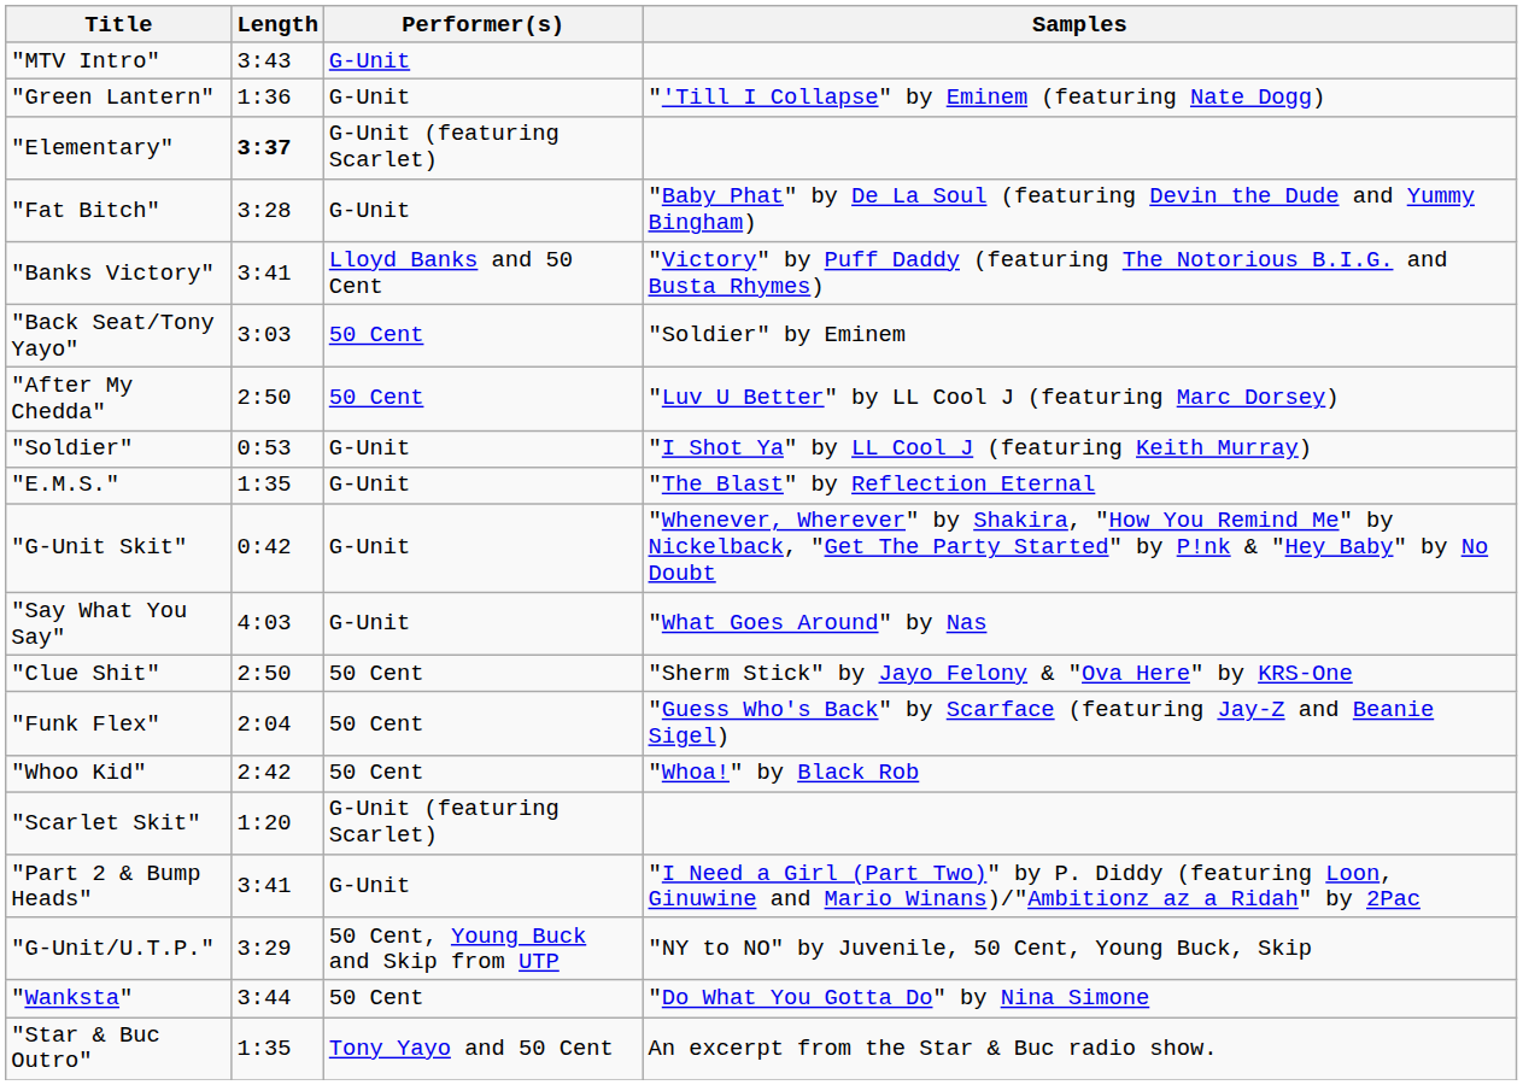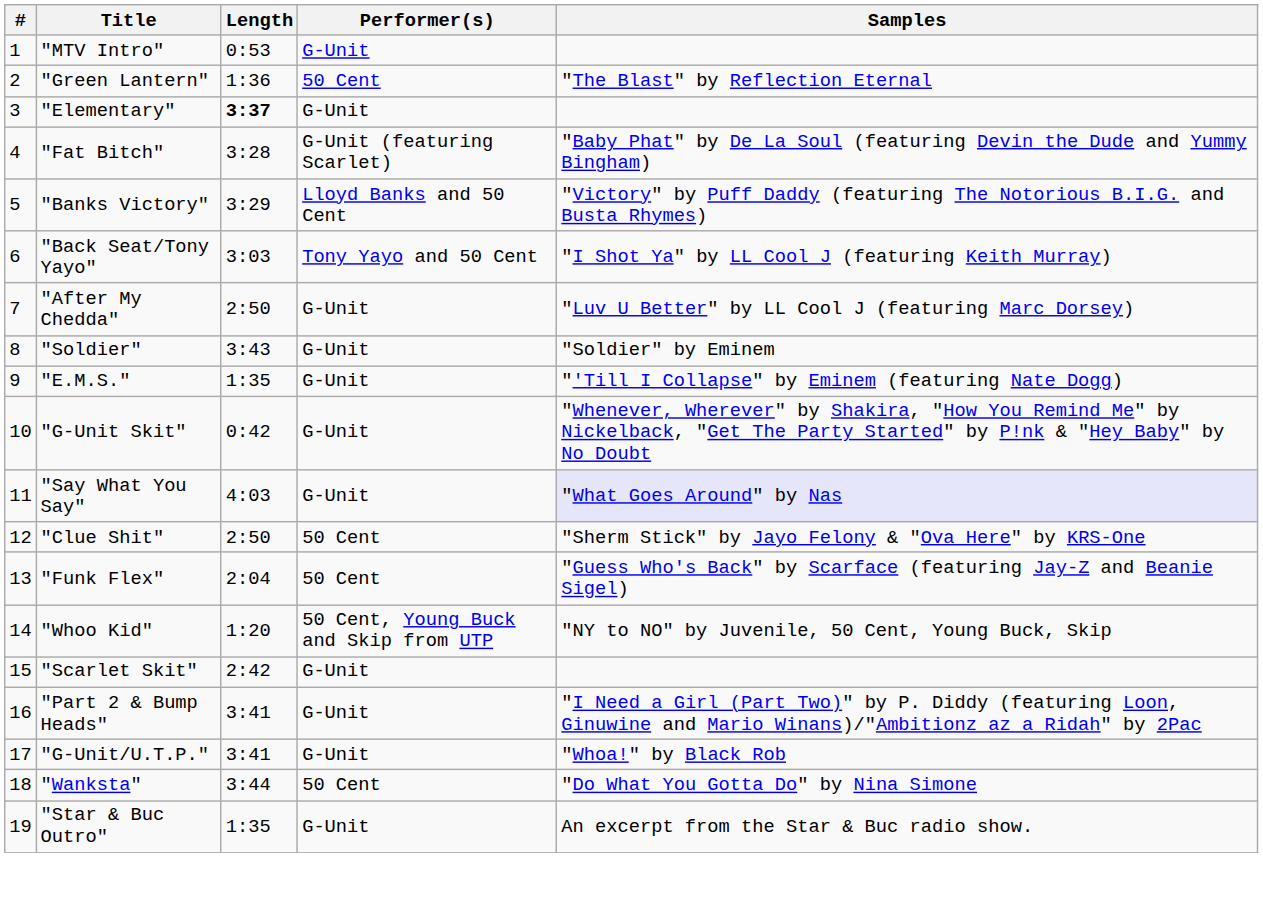 <table class="wikitable">
 <tr>
+<th align="center">#</th>
 <th align="center">Title</th>
 <th align="center">Length</th>
 <th align="center">Performer(s)</th>
 <th align="center">Samples</th>
 </tr>
 <tr>
+<td>1</td>
 <td>"MTV Intro"</td>
-<td>3:43</td>
+<td>0:53</td>
 <td><a href='#'>G-Unit</a></td>
 <td></td>
 </tr>
 <tr>
+<td>2</td>
 <td>"Green Lantern"</td>
 <td>1:36</td>
+<td><a href='#'>50 Cent</a></td>
+<td>"<a href='#'>The Blast</a>" by <a href='#'>Reflection Eternal</a></td>
+</tr>
+<tr>
+<td>3</td>
+<td>"Elementary"</td>
+<td><strong>3:37</strong></td>
+<td>G-Unit</td>
+<td></td>
+</tr>
+<tr>
+<td>4</td>
+<td>"Fat Bitch"</td>
+<td>3:28</td>
+<td>G-Unit (featuring Scarlet)</td>
+<td>"<a href='#'>Baby Phat</a>" by <a href='#'>De La Soul</a> (featuring <a href='#'>Devin the Dude</a> and <a href='#'>Yummy Bingham</a>)</td>
+</tr>
+<tr>
+<td>5</td>
+<td>"Banks Victory"</td>
+<td>3:29</td>
+<td><a href='#'>Lloyd Banks</a> and 50 Cent</td>
+<td>"<a href='#'>Victory</a>" by <a href='#'>Puff Daddy</a> (featuring <a href='#'>The Notorious B.I.G.</a> and <a href='#'>Busta Rhymes</a>)</td>
+</tr>
+<tr>
+<td>6</td>
+<td>"Back Seat/Tony Yayo"</td>
+<td>3:03</td>
+<td><a href='#'>Tony Yayo</a> and 50 Cent</td>
+<td>"<a href='#'>I Shot Ya</a>" by <a href='#'>LL Cool J</a> (featuring <a href='#'>Keith Murray</a>)</td>
+</tr>
+<tr>
+<td>7</td>
+<td>"After My Chedda"</td>
+<td>2:50</td>
+<td>G-Unit</td>
+<td>"<a href='#'>Luv U Better</a>" by LL Cool J (featuring <a href='#'>Marc Dorsey</a>)</td>
+</tr>
+<tr>
+<td>8</td>
+<td>"Soldier"</td>
+<td>3:43</td>
+<td>G-Unit</td>
+<td>"Soldier" by Eminem</td>
+</tr>
+<tr>
+<td>9</td>
+<td>"E.M.S."</td>
+<td>1:35</td>
 <td>G-Unit</td>
 <td>"<a href='#'>'Till I Collapse</a>" by <a href='#'>Eminem</a> (featuring <a href='#'>Nate Dogg</a>)</td>
 </tr>
 <tr>
-<td>"Elementary"</td>
-<td><strong>3:37</strong></td>
-<td>G-Unit (featuring Scarlet)</td>
-<td></td>
-</tr>
-<tr>
-<td>"Fat Bitch"</td>
-<td>3:28</td>
-<td>G-Unit</td>
-<td>"<a href='#'>Baby Phat</a>" by <a href='#'>De La Soul</a> (featuring <a href='#'>Devin the Dude</a> and <a href='#'>Yummy Bingham</a>)</td>
-</tr>
-<tr>
-<td>"Banks Victory"</td>
-<td>3:41</td>
-<td><a href='#'>Lloyd Banks</a> and 50 Cent</td>
-<td>"<a href='#'>Victory</a>" by <a href='#'>Puff Daddy</a> (featuring <a href='#'>The Notorious B.I.G.</a> and <a href='#'>Busta Rhymes</a>)</td>
-</tr>
-<tr>
-<td>"Back Seat/Tony Yayo"</td>
-<td>3:03</td>
-<td><a href='#'>50 Cent</a></td>
-<td>"Soldier" by Eminem</td>
-</tr>
-<tr>
-<td>"After My Chedda"</td>
-<td>2:50</td>
-<td><a href='#'>50 Cent</a></td>
-<td>"<a href='#'>Luv U Better</a>" by LL Cool J (featuring <a href='#'>Marc Dorsey</a>)</td>
-</tr>
-<tr>
-<td>"Soldier"</td>
-<td>0:53</td>
-<td>G-Unit</td>
-<td>"<a href='#'>I Shot Ya</a>" by <a href='#'>LL Cool J</a> (featuring <a href='#'>Keith Murray</a>)</td>
-</tr>
-<tr>
-<td>"E.M.S."</td>
-<td>1:35</td>
-<td>G-Unit</td>
-<td>"<a href='#'>The Blast</a>" by <a href='#'>Reflection Eternal</a></td>
-</tr>
-<tr>
+<td>10</td>
 <td>"G-Unit Skit"</td>
 <td>0:42</td>
 <td>G-Unit</td>
 <td>"<a href='#'>Whenever, Wherever</a>" by <a href='#'>Shakira</a>, "<a href='#'>How You Remind Me</a>" by <a href='#'>Nickelback</a>, "<a href='#'>Get The Party Started</a>" by <a href='#'>P!nk</a> & "<a href='#'>Hey Baby</a>" by <a href='#'>No Doubt</a></td>
 </tr>
 <tr>
+<td>11</td>
 <td>"Say What You Say"</td>
 <td>4:03</td>
 <td>G-Unit</td>
-<td>"<a href='#'>What Goes Around</a>" by <a href='#'>Nas</a></td>
+<td style="background: lavender;">"<a href='#'>What Goes Around</a>" by <a href='#'>Nas</a></td>
 </tr>
 <tr>
+<td>12</td>
 <td>"Clue Shit"</td>
 <td>2:50</td>
 <td>50 Cent</td>
 <td>"Sherm Stick" by <a href='#'>Jayo Felony</a> & "<a href='#'>Ova Here</a>" by <a href='#'>KRS-One</a></td>
 </tr>
 <tr>
+<td>13</td>
 <td>"Funk Flex"</td>
 <td>2:04</td>
 <td>50 Cent</td>
 <td>"<a href='#'>Guess Who's Back</a>" by <a href='#'>Scarface</a> (featuring <a href='#'>Jay-Z</a> and <a href='#'>Beanie Sigel</a>)</td>
 </tr>
 <tr>
+<td>14</td>
 <td>"Whoo Kid"</td>
-<td>2:42</td>
-<td>50 Cent</td>
-<td>"<a href='#'>Whoa!</a>" by <a href='#'>Black Rob</a></td>
+<td>1:20</td>
+<td>50 Cent, <a href='#'>Young Buck</a> and Skip from <a href='#'>UTP</a></td>
+<td>"NY to NO" by Juvenile, 50 Cent, Young Buck, Skip</td>
 </tr>
 <tr>
+<td>15</td>
 <td>"Scarlet Skit"</td>
-<td>1:20</td>
-<td>G-Unit (featuring Scarlet)</td>
+<td>2:42</td>
+<td>G-Unit</td>
 <td></td>
 </tr>
 <tr>
+<td>16</td>
 <td>"Part 2 & Bump Heads"</td>
 <td>3:41</td>
 <td>G-Unit</td>
 <td>"<a href='#'>I Need a Girl (Part Two)</a>" by P. Diddy (featuring <a href='#'>Loon</a>, <a href='#'>Ginuwine</a> and <a href='#'>Mario Winans</a>)/"<a href='#'>Ambitionz az a Ridah</a>" by <a href='#'>2Pac</a></td>
 </tr>
 <tr>
+<td>17</td>
 <td>"G-Unit/U.T.P."</td>
-<td>3:29</td>
-<td>50 Cent, <a href='#'>Young Buck</a> and Skip from <a href='#'>UTP</a></td>
-<td>"NY to NO" by Juvenile, 50 Cent, Young Buck, Skip</td>
+<td>3:41</td>
+<td>G-Unit</td>
+<td>"<a href='#'>Whoa!</a>" by <a href='#'>Black Rob</a></td>
 </tr>
 <tr>
+<td>18</td>
 <td>"<a href='#'>Wanksta</a>"</td>
 <td>3:44</td>
 <td>50 Cent</td>
 <td>"<a href='#'>Do What You Gotta Do</a>" by <a href='#'>Nina Simone</a></td>
 </tr>
 <tr>
+<td>19</td>
 <td>"Star & Buc Outro"</td>
 <td>1:35</td>
-<td><a href='#'>Tony Yayo</a> and 50 Cent</td>
+<td>G-Unit</td>
 <td>An excerpt from the Star & Buc radio show.</td>
 </tr>
 </table>
